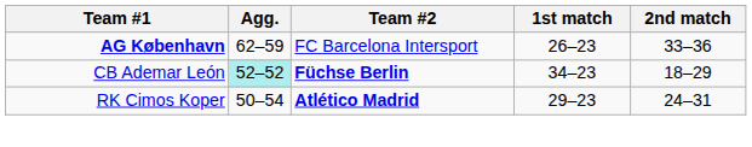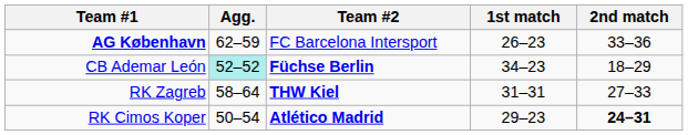 <table class=wikitable style="text-align:center">
 <tr>
 <th width=200>Team #1</th>
 <th width=50>Agg.</th>
 <th width=200>Team #2</th>
 <th width=100>1st match</th>
 <th width=100>2nd match</th>
 </tr>
 <tr>
 <td align=right><strong><a href='#'>AG København</a></strong> </td>
 <td>62–59</td>
 <td align=left> <a href='#'>FC Barcelona Intersport</a></td>
 <td>26–23</td>
 <td>33–36</td>
 </tr>
 <tr>
 <td align=right><a href='#'>CB Ademar León</a> </td>
 <td style="background: paleturquoise;">52–52</td>
 <td align=left> <strong><a href='#'>Füchse Berlin</a></strong></td>
 <td>34–23</td>
 <td>18–29</td>
 </tr>
 <tr>
+<td align=right><a href='#'>RK Zagreb</a> </td>
+<td>58–64</td>
+<td align=left> <strong><a href='#'>THW Kiel</a></strong></td>
+<td>31–31</td>
+<td>27–33</td>
+</tr>
+<tr>
 <td align=right><a href='#'>RK Cimos Koper</a> </td>
 <td>50–54</td>
 <td align=left> <strong><a href='#'>Atlético Madrid</a></strong></td>
 <td>29–23</td>
-<td>24–31</td>
+<td><strong>24–31</strong></td>
 </tr>
 </table>
